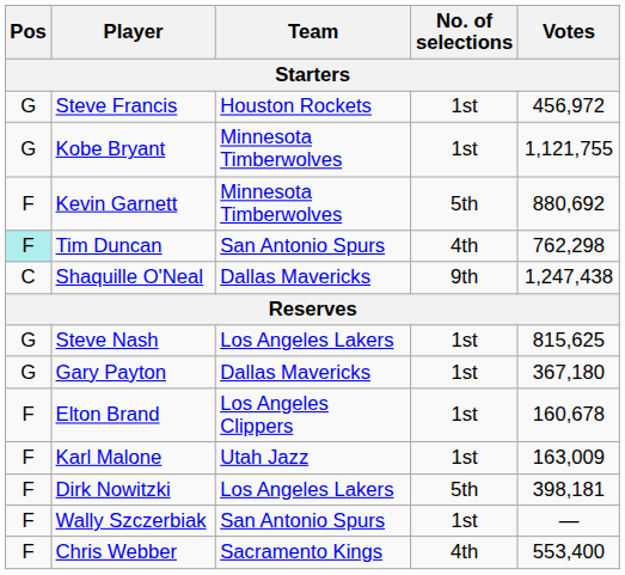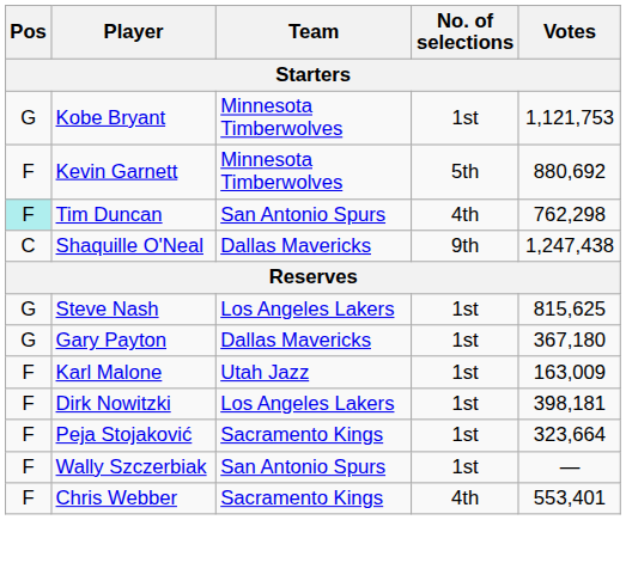 <table class="wikitable" style="text-align:center">
 <tr>
 <th scope="col" style="width:25px;">Pos</th>
 <th scope="col" style="width:125px;">Player</th>
 <th scope="col" style="width:150px;">Team</th>
 <th scope="col" style="width:75px;">No. of selections</th>
 <th scope="col" style="width:75px;">Votes</th>
 </tr>
 <tr>
 <th scope="col" colspan="5">Starters</th>
 </tr>
 <tr>
 <td>G</td>
-<td style="text-align:left"><a href='#'>Steve Francis</a></td>
-<td style="text-align:left"><a href='#'>Houston Rockets</a></td>
-<td>1st</td>
-<td>456,972</td>
-</tr>
-<tr>
-<td>G</td>
 <td style="text-align:left"><a href='#'>Kobe Bryant</a></td>
 <td style="text-align:left"><a href='#'>Minnesota Timberwolves</a></td>
 <td>1st</td>
-<td>1,121,755</td>
+<td>1,121,753</td>
 </tr>
 <tr>
 <td>F</td>
 <td style="text-align:left"><a href='#'>Kevin Garnett</a></td>
 <td style="text-align:left"><a href='#'>Minnesota Timberwolves</a></td>
 <td>5th</td>
 <td>880,692</td>
 </tr>
 <tr>
 <td style="background: paleturquoise;">F</td>
 <td style="text-align:left"><a href='#'>Tim Duncan</a></td>
 <td style="text-align:left"><a href='#'>San Antonio Spurs</a></td>
 <td>4th</td>
 <td>762,298</td>
 </tr>
 <tr>
 <td>C</td>
 <td style="text-align:left"><a href='#'>Shaquille O'Neal</a></td>
 <td style="text-align:left"><a href='#'>Dallas Mavericks</a></td>
 <td>9th</td>
 <td>1,247,438</td>
 </tr>
 <tr>
 <th scope="col" colspan="5">Reserves</th>
 </tr>
 <tr>
 <td>G</td>
 <td style="text-align:left"><a href='#'>Steve Nash</a></td>
 <td style="text-align:left"><a href='#'>Los Angeles Lakers</a></td>
 <td>1st</td>
 <td>815,625</td>
 </tr>
 <tr>
 <td>G</td>
 <td style="text-align:left"><a href='#'>Gary Payton</a></td>
 <td style="text-align:left"><a href='#'>Dallas Mavericks</a></td>
 <td>1st</td>
 <td>367,180</td>
 </tr>
 <tr>
 <td>F</td>
-<td style="text-align:left"><a href='#'>Elton Brand</a></td>
-<td style="text-align:left"><a href='#'>Los Angeles Clippers</a></td>
-<td>1st</td>
-<td>160,678</td>
-</tr>
-<tr>
-<td>F</td>
 <td style="text-align:left"><a href='#'>Karl Malone</a></td>
 <td style="text-align:left"><a href='#'>Utah Jazz</a></td>
 <td>1st</td>
 <td>163,009</td>
 </tr>
 <tr>
 <td>F</td>
 <td style="text-align:left"><a href='#'>Dirk Nowitzki</a></td>
 <td style="text-align:left"><a href='#'>Los Angeles Lakers</a></td>
-<td>5th</td>
+<td>1st</td>
 <td>398,181</td>
+</tr>
+<tr>
+<td>F</td>
+<td style="text-align:left"><a href='#'>Peja Stojaković</a></td>
+<td style="text-align:left"><a href='#'>Sacramento Kings</a></td>
+<td>1st</td>
+<td>323,664</td>
 </tr>
 <tr>
 <td>F</td>
 <td style="text-align:left"><a href='#'>Wally Szczerbiak</a></td>
 <td style="text-align:left"><a href='#'>San Antonio Spurs</a></td>
 <td>1st</td>
 <td>—</td>
 </tr>
 <tr>
 <td>F</td>
 <td style="text-align:left"><a href='#'>Chris Webber</a></td>
 <td style="text-align:left"><a href='#'>Sacramento Kings</a></td>
 <td>4th</td>
-<td>553,400</td>
+<td>553,401</td>
 </tr>
 </table>
